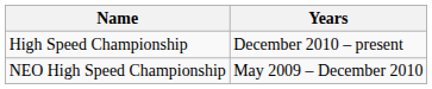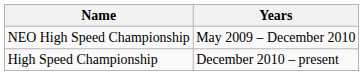 <table class="wikitable" border="1">
 <tr>
 <th>Name</th>
 <th>Years</th>
 </tr>
 <tr>
+<td>NEO High Speed Championship</td>
+<td>May 2009 – December 2010</td>
+</tr>
+<tr>
 <td>High Speed Championship</td>
 <td>December 2010 – present</td>
 </tr>
-<tr>
-<td>NEO High Speed Championship</td>
-<td>May 2009 – December 2010</td>
-</tr>
 </table>
